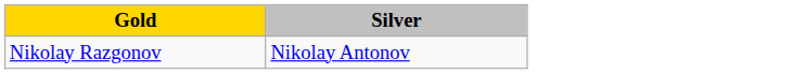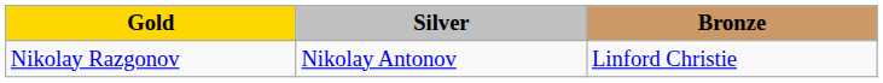 <table class="wikitable" style="text-align:left">
 <tr align="center">
 <td width=200 bgcolor=gold><strong>Gold</strong></td>
 <td width=200 bgcolor=silver><strong>Silver</strong></td>
+<td width=200 bgcolor=CC9966><strong>Bronze</strong></td>
 </tr>
 <tr>
 <td><a href='#'>Nikolay Razgonov</a><br><em></em></td>
 <td><a href='#'>Nikolay Antonov</a><br><em></em></td>
+<td><a href='#'>Linford Christie</a><br><em></em></td>
 </tr>
 </table>
